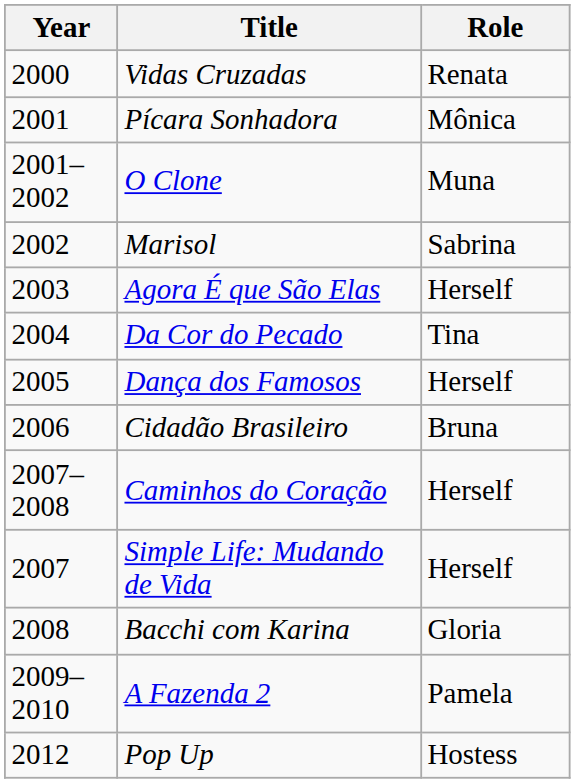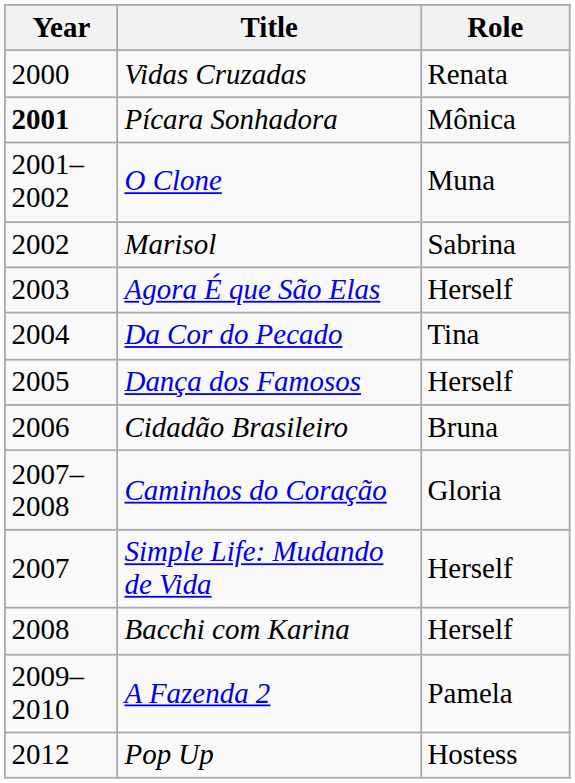 <table class="wikitable sortable">
 <tr>
 <th width=055>Year</th>
 <th width=160>Title</th>
 <th width=075>Role</th>
 </tr>
 <tr>
 <td>2000</td>
 <td><em>Vidas Cruzadas</em></td>
 <td>Renata</td>
 </tr>
 <tr>
-<td>2001</td>
+<td><strong>2001</strong></td>
 <td><em>Pícara Sonhadora</em></td>
 <td>Mônica</td>
 </tr>
 <tr>
 <td>2001–2002</td>
 <td><em><a href='#'>O Clone</a></em></td>
 <td>Muna</td>
 </tr>
 <tr>
 <td>2002</td>
 <td><em>Marisol</em></td>
 <td>Sabrina</td>
 </tr>
 <tr>
 <td>2003</td>
 <td><em><a href='#'>Agora É que São Elas</a></em></td>
 <td>Herself</td>
 </tr>
 <tr>
 <td>2004</td>
 <td><em><a href='#'>Da Cor do Pecado</a></em></td>
 <td>Tina</td>
 </tr>
 <tr>
 <td>2005</td>
 <td><em><a href='#'>Dança dos Famosos</a></em></td>
 <td>Herself</td>
 </tr>
 <tr>
 <td>2006</td>
 <td><em>Cidadão Brasileiro</em></td>
 <td>Bruna</td>
 </tr>
 <tr>
 <td>2007–2008</td>
 <td><em><a href='#'>Caminhos do Coração</a></em></td>
-<td>Herself</td>
+<td>Gloria</td>
 </tr>
 <tr>
 <td>2007</td>
 <td><em><a href='#'>Simple Life: Mudando de Vida</a></em></td>
 <td>Herself</td>
 </tr>
 <tr>
 <td>2008</td>
 <td><em>Bacchi com Karina</em></td>
-<td>Gloria</td>
+<td>Herself</td>
 </tr>
 <tr>
 <td>2009–2010</td>
 <td><em><a href='#'>A Fazenda 2</a></em></td>
 <td>Pamela</td>
 </tr>
 <tr>
 <td>2012</td>
 <td><em>Pop Up</em></td>
 <td>Hostess</td>
 </tr>
 </table>
